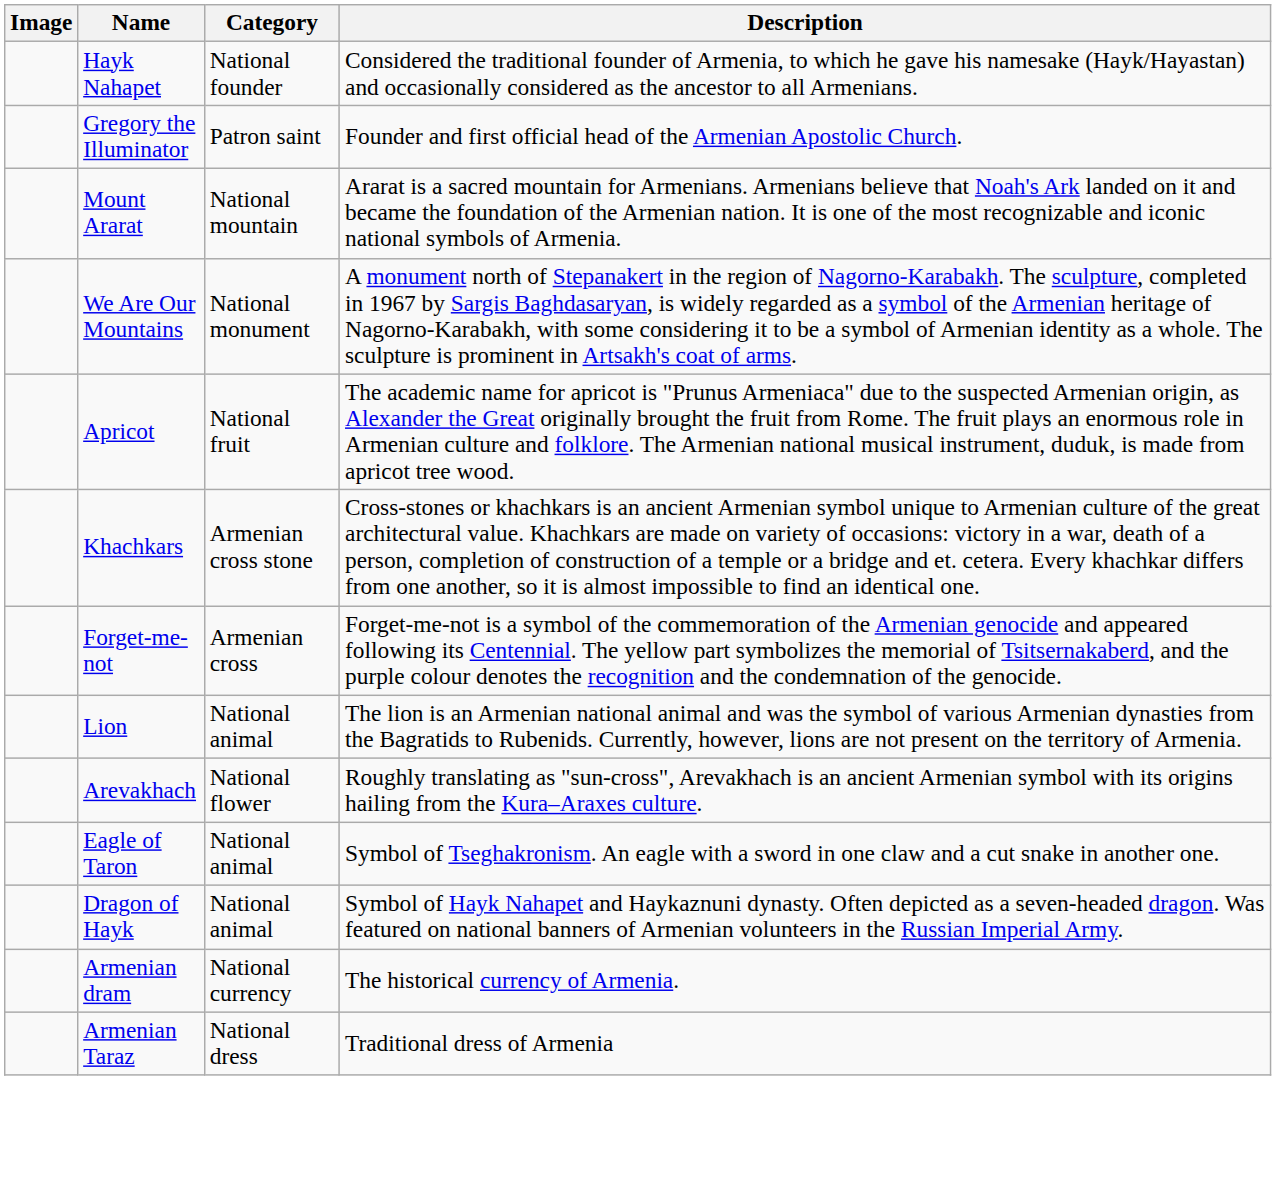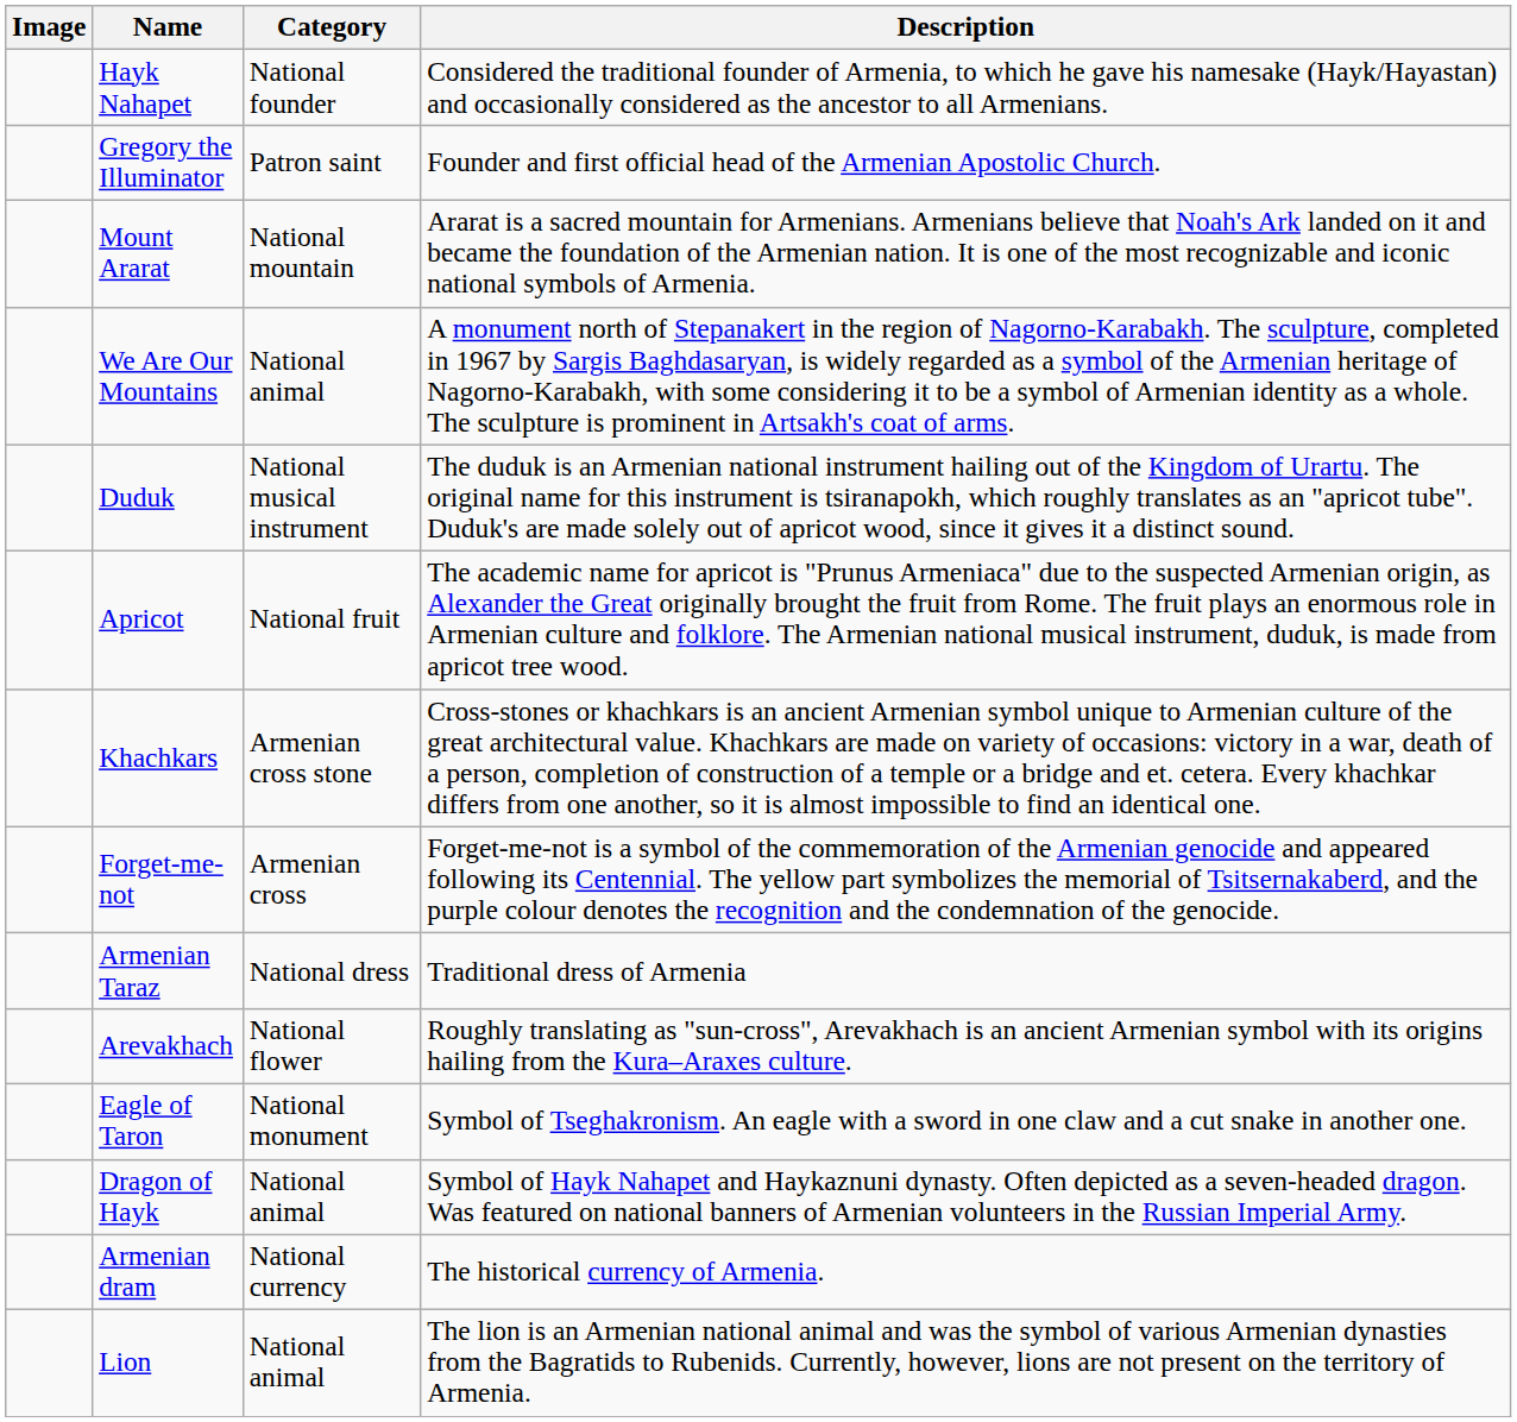 <table class="wikitable">
 <tr>
 <th>Image</th>
 <th width="10%">Name</th>
 <th>Category</th>
 <th>Description</th>
 </tr>
 <tr>
 <td></td>
 <td><a href='#'>Hayk Nahapet</a></td>
 <td>National founder</td>
 <td>Considered the traditional founder of Armenia, to which he gave his namesake (Hayk/Hayastan) and occasionally considered as the ancestor to all Armenians.</td>
 </tr>
 <tr>
 <td></td>
 <td><a href='#'>Gregory the Illuminator</a></td>
 <td>Patron saint</td>
 <td>Founder and first official head of the <a href='#'>Armenian Apostolic Church</a>.</td>
 </tr>
 <tr>
 <td></td>
 <td><a href='#'>Mount Ararat</a></td>
 <td>National mountain</td>
 <td>Ararat is a sacred mountain for Armenians. Armenians believe that <a href='#'>Noah's Ark</a> landed on it and became the foundation of the Armenian nation. It is one of the most recognizable and iconic national symbols of Armenia.</td>
 </tr>
 <tr>
 <td></td>
 <td><a href='#'>We Are Our Mountains</a></td>
-<td>National monument</td>
+<td>National animal</td>
 <td>A <a href='#'>monument</a> north of <a href='#'>Stepanakert</a> in the region of <a href='#'>Nagorno-Karabakh</a>. The <a href='#'>sculpture</a>, completed in 1967 by <a href='#'>Sargis Baghdasaryan</a>, is widely regarded as a <a href='#'>symbol</a> of the <a href='#'>Armenian</a> heritage of Nagorno-Karabakh, with some considering it to be a symbol of Armenian identity as a whole. The sculpture is prominent in <a href='#'>Artsakh's coat of arms</a>.</td>
+</tr>
+<tr>
+<td></td>
+<td><a href='#'>Duduk</a></td>
+<td>National musical instrument</td>
+<td>The duduk is an Armenian national instrument hailing out of the <a href='#'>Kingdom of Urartu</a>. The original name for this instrument is tsiranapokh, which roughly translates as an "apricot tube". Duduk's are made solely out of apricot wood, since it gives it a distinct sound.</td>
 </tr>
 <tr>
 <td></td>
 <td><a href='#'>Apricot</a></td>
 <td>National fruit</td>
 <td>The academic name for apricot is "Prunus Armeniaca" due to the suspected Armenian origin, as <a href='#'>Alexander the Great</a> originally brought the fruit from Rome. The fruit plays an enormous role in Armenian culture and <a href='#'>folklore</a>. The Armenian national musical instrument, duduk, is made from apricot tree wood.</td>
 </tr>
 <tr>
 <td></td>
 <td><a href='#'>Khachkars</a></td>
 <td>Armenian cross stone</td>
 <td>Cross-stones or khachkars is an ancient Armenian symbol unique to Armenian culture of the great architectural value. Khachkars are made on variety of occasions: victory in a war, death of a person, completion of construction of a temple or a bridge and et. cetera. Every khachkar differs from one another, so it is almost impossible to find an identical one.</td>
 </tr>
 <tr>
 <td></td>
 <td><a href='#'>Forget-me-not</a></td>
 <td>Armenian cross</td>
 <td>Forget-me-not is a symbol of the commemoration of the <a href='#'>Armenian genocide</a> and appeared following its <a href='#'>Centennial</a>. The yellow part symbolizes the memorial of <a href='#'>Tsitsernakaberd</a>, and the purple colour denotes the <a href='#'>recognition</a> and the condemnation of the genocide.</td>
 </tr>
 <tr>
 <td></td>
-<td><a href='#'>Lion</a></td>
-<td>National animal</td>
-<td>The lion is an Armenian national animal and was the symbol of various Armenian dynasties from the Bagratids to Rubenids. Currently, however, lions are not present on the territory of Armenia.</td>
+<td><a href='#'>Armenian Taraz</a></td>
+<td>National dress</td>
+<td>Traditional dress of Armenia</td>
 </tr>
 <tr>
 <td></td>
 <td><a href='#'>Arevakhach</a></td>
 <td>National flower</td>
 <td>Roughly translating as "sun-cross", Arevakhach is an ancient Armenian symbol with its origins hailing from the <a href='#'>Kura–Araxes culture</a>.</td>
 </tr>
 <tr>
 <td></td>
 <td><a href='#'>Eagle of Taron</a></td>
-<td>National animal</td>
+<td>National monument</td>
 <td>Symbol of <a href='#'>Tseghakronism</a>. An eagle with a sword in one claw and a cut snake in another one.</td>
 </tr>
 <tr>
 <td></td>
 <td><a href='#'>Dragon of Hayk</a></td>
 <td>National animal</td>
 <td>Symbol of <a href='#'>Hayk Nahapet</a> and Haykaznuni dynasty. Often depicted as a seven-headed <a href='#'>dragon</a>. Was featured on national banners of Armenian volunteers in the <a href='#'>Russian Imperial Army</a>.</td>
 </tr>
 <tr>
 <td></td>
 <td><a href='#'>Armenian dram</a></td>
 <td>National currency</td>
 <td>The historical <a href='#'>currency of Armenia</a>.</td>
 </tr>
 <tr>
 <td></td>
-<td><a href='#'>Armenian Taraz</a></td>
-<td>National dress</td>
-<td>Traditional dress of Armenia</td>
+<td><a href='#'>Lion</a></td>
+<td>National animal</td>
+<td>The lion is an Armenian national animal and was the symbol of various Armenian dynasties from the Bagratids to Rubenids. Currently, however, lions are not present on the territory of Armenia.</td>
 </tr>
 </table>
